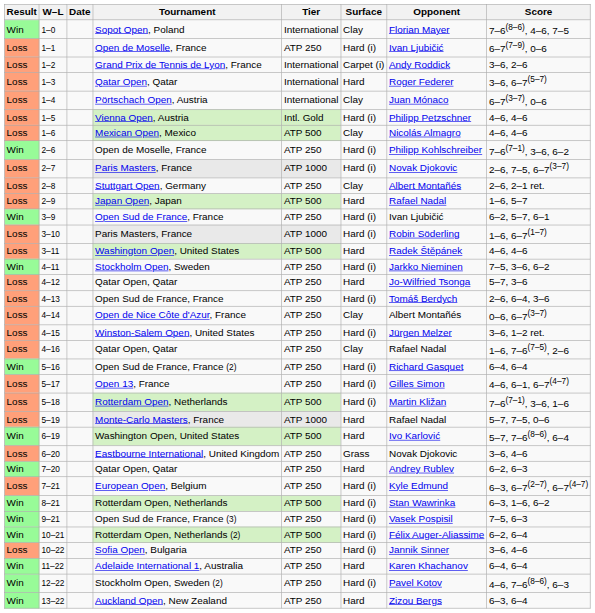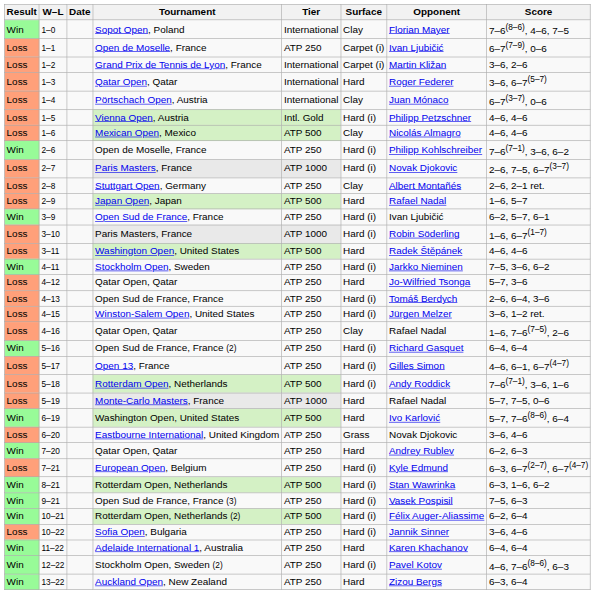 <table class="sortable wikitable nowrap">
 <tr>
 <th>Result</th>
 <th class=unsortable>W–L</th>
 <th>Date</th>
 <th>Tournament</th>
 <th>Tier</th>
 <th>Surface</th>
 <th>Opponent</th>
 <th class="unsortable">Score</th>
 </tr>
 <tr>
 <td bgcolor=98FB98>Win</td>
 <td><small>1–0</small></td>
 <td><a href='#'></a></td>
 <td><a href='#'>Sopot Open</a>, Poland</td>
 <td>International</td>
 <td>Clay</td>
 <td> <a href='#'>Florian Mayer</a></td>
 <td>7–6<sup>(8–6)</sup>, 4–6, 7–5</td>
 </tr>
 <tr>
 <td bgcolor=FFA07A>Loss</td>
 <td><small>1–1</small></td>
 <td><a href='#'></a></td>
 <td><a href='#'>Open de Moselle</a>, France</td>
 <td>ATP 250</td>
-<td>Hard (i)</td>
+<td>Carpet (i)</td>
 <td> <a href='#'>Ivan Ljubičić</a></td>
 <td>6–7<sup>(7–9)</sup>, 0–6</td>
 </tr>
 <tr>
 <td bgcolor=FFA07A>Loss</td>
 <td><small>1–2</small></td>
 <td><a href='#'></a></td>
 <td><a href='#'>Grand Prix de Tennis de Lyon</a>, France</td>
 <td>International</td>
 <td>Carpet (i)</td>
-<td> <a href='#'>Andy Roddick</a></td>
+<td> <a href='#'>Martin Kližan</a></td>
 <td>3–6, 2–6</td>
 </tr>
 <tr>
 <td bgcolor=FFA07A>Loss</td>
 <td><small>1–3</small></td>
 <td><a href='#'></a></td>
 <td><a href='#'>Qatar Open</a>, Qatar</td>
 <td>International</td>
 <td>Hard</td>
 <td> <a href='#'>Roger Federer</a></td>
 <td>3–6, 6–7<sup>(5–7)</sup></td>
 </tr>
 <tr>
 <td bgcolor=FFA07A>Loss</td>
 <td><small>1–4</small></td>
 <td><a href='#'></a></td>
 <td><a href='#'>Pörtschach Open</a>, Austria</td>
 <td>International</td>
 <td>Clay</td>
 <td> <a href='#'>Juan Mónaco</a></td>
 <td>6–7<sup>(3–7)</sup>, 0–6</td>
 </tr>
 <tr>
 <td bgcolor=FFA07A>Loss</td>
 <td><small>1–5</small></td>
 <td><a href='#'></a></td>
 <td style="background:#D4F1C5;"><a href='#'>Vienna Open</a>, Austria</td>
 <td style="background:#D4F1C5;">Intl. Gold</td>
 <td>Hard (i)</td>
 <td> <a href='#'>Philipp Petzschner</a></td>
 <td>4–6, 4–6</td>
 </tr>
 <tr>
 <td bgcolor=FFA07A>Loss</td>
 <td><small>1–6</small></td>
 <td><a href='#'></a></td>
 <td style="background:#D4F1C5;"><a href='#'>Mexican Open</a>, Mexico</td>
 <td style="background:#D4F1C5;">ATP 500</td>
 <td>Clay</td>
 <td> <a href='#'>Nicolás Almagro</a></td>
 <td>4–6, 4–6</td>
 </tr>
 <tr>
 <td bgcolor=98FB98>Win</td>
 <td><small>2–6</small></td>
 <td><a href='#'></a></td>
 <td>Open de Moselle, France</td>
 <td>ATP 250</td>
 <td>Hard (i)</td>
 <td> <a href='#'>Philipp Kohlschreiber</a></td>
 <td>7–6<sup>(7–1)</sup>, 3–6, 6–2</td>
 </tr>
 <tr>
 <td bgcolor=FFA07A>Loss</td>
 <td><small>2–7</small></td>
 <td><a href='#'></a></td>
 <td style="background:#E9E9E9;"><a href='#'>Paris Masters</a>, France</td>
 <td style="background:#E9E9E9;">ATP 1000</td>
 <td>Hard (i)</td>
 <td> <a href='#'>Novak Djokovic</a></td>
 <td>2–6, 7–5, 6–7<sup>(3–7)</sup></td>
 </tr>
 <tr>
 <td bgcolor=FFA07A>Loss</td>
 <td><small>2–8</small></td>
 <td><a href='#'></a></td>
 <td><a href='#'>Stuttgart Open</a>, Germany</td>
 <td>ATP 250</td>
 <td>Clay</td>
 <td> <a href='#'>Albert Montañés</a></td>
 <td>2–6, 2–1 ret.</td>
 </tr>
 <tr>
 <td bgcolor=FFA07A>Loss</td>
 <td><small>2–9</small></td>
 <td><a href='#'></a></td>
 <td style="background:#D4F1C5;"><a href='#'>Japan Open</a>, Japan</td>
 <td style="background:#D4F1C5;">ATP 500</td>
 <td>Hard</td>
 <td> <a href='#'>Rafael Nadal</a></td>
 <td>1–6, 5–7</td>
 </tr>
 <tr>
 <td bgcolor=98FB98>Win</td>
 <td><small>3–9</small></td>
 <td><a href='#'></a></td>
 <td><a href='#'>Open Sud de France</a>, France</td>
 <td>ATP 250</td>
 <td>Hard (i)</td>
 <td> Ivan Ljubičić</td>
 <td>6–2, 5–7, 6–1</td>
 </tr>
 <tr>
 <td bgcolor=FFA07A>Loss</td>
 <td><small>3–10</small></td>
 <td><a href='#'></a></td>
 <td style="background:#E9E9E9;">Paris Masters, France</td>
 <td style="background:#E9E9E9;">ATP 1000</td>
 <td>Hard (i)</td>
 <td> <a href='#'>Robin Söderling</a></td>
 <td>1–6, 6–7<sup>(1–7)</sup></td>
 </tr>
 <tr>
 <td bgcolor=FFA07A>Loss</td>
 <td><small>3–11</small></td>
 <td><a href='#'></a></td>
 <td style="background:#D4F1C5;"><a href='#'>Washington Open</a>, United States</td>
 <td style="background:#D4F1C5;">ATP 500</td>
 <td>Hard</td>
 <td> <a href='#'>Radek Štěpánek</a></td>
 <td>4–6, 4–6</td>
 </tr>
 <tr>
 <td bgcolor=98FB98>Win</td>
 <td><small>4–11</small></td>
 <td><a href='#'></a></td>
 <td><a href='#'>Stockholm Open</a>, Sweden</td>
 <td>ATP 250</td>
 <td>Hard (i)</td>
 <td> <a href='#'>Jarkko Nieminen</a></td>
 <td>7–5, 3–6, 6–2</td>
 </tr>
 <tr>
 <td bgcolor=FFA07A>Loss</td>
 <td><small>4–12</small></td>
 <td><a href='#'></a></td>
 <td>Qatar Open, Qatar</td>
 <td>ATP 250</td>
 <td>Hard</td>
 <td> <a href='#'>Jo-Wilfried Tsonga</a></td>
 <td>5–7, 3–6</td>
 </tr>
 <tr>
 <td bgcolor=FFA07A>Loss</td>
 <td><small>4–13</small></td>
 <td><a href='#'></a></td>
 <td>Open Sud de France, France</td>
 <td>ATP 250</td>
 <td>Hard (i)</td>
 <td> <a href='#'>Tomáš Berdych</a></td>
 <td>2–6, 6–4, 3–6</td>
 </tr>
 <tr>
 <td bgcolor=FFA07A>Loss</td>
-<td><small>4–14</small></td>
-<td><a href='#'></a></td>
-<td><a href='#'>Open de Nice Côte d'Azur</a>, France</td>
-<td>ATP 250</td>
-<td>Clay</td>
-<td> Albert Montañés</td>
-<td>0–6, 6–7<sup>(3–7)</sup></td>
-</tr>
-<tr>
-<td bgcolor=FFA07A>Loss</td>
 <td><small>4–15</small></td>
 <td><a href='#'></a></td>
 <td><a href='#'>Winston-Salem Open</a>, United States</td>
 <td>ATP 250</td>
 <td>Hard (i)</td>
 <td> <a href='#'>Jürgen Melzer</a></td>
 <td>3–6, 1–2 ret.</td>
 </tr>
 <tr>
 <td bgcolor=FFA07A>Loss</td>
 <td><small>4–16</small></td>
 <td><a href='#'></a></td>
 <td>Qatar Open, Qatar</td>
 <td>ATP 250</td>
 <td>Clay</td>
 <td> Rafael Nadal</td>
 <td>1–6, 7–6<sup>(7–5)</sup>, 2–6</td>
 </tr>
 <tr>
 <td bgcolor=98FB98>Win</td>
 <td><small>5–16</small></td>
 <td><a href='#'></a></td>
 <td>Open Sud de France, France <small>(2)</small></td>
 <td>ATP 250</td>
 <td>Hard (i)</td>
 <td> <a href='#'>Richard Gasquet</a></td>
 <td>6–4, 6–4</td>
 </tr>
 <tr>
 <td bgcolor=FFA07A>Loss</td>
 <td><small>5–17</small></td>
 <td><a href='#'></a></td>
 <td><a href='#'>Open 13</a>, France</td>
 <td>ATP 250</td>
 <td>Hard (i)</td>
 <td> <a href='#'>Gilles Simon</a></td>
 <td>4–6, 6–1, 6–7<sup>(4–7)</sup></td>
 </tr>
 <tr>
 <td bgcolor=FFA07A>Loss</td>
 <td><small>5–18</small></td>
 <td><a href='#'></a></td>
 <td style="background:#D4F1C5;"><a href='#'>Rotterdam Open</a>, Netherlands</td>
 <td style="background:#D4F1C5;">ATP 500</td>
 <td>Hard (i)</td>
-<td> <a href='#'>Martin Kližan</a></td>
+<td> <a href='#'>Andy Roddick</a></td>
 <td>7–6<sup>(7–1)</sup>, 3–6, 1–6</td>
 </tr>
 <tr>
 <td bgcolor=FFA07A>Loss</td>
 <td><small>5–19</small></td>
 <td><a href='#'></a></td>
 <td style="background:#E9E9E9;"><a href='#'>Monte-Carlo Masters</a>, France</td>
 <td style="background:#E9E9E9;">ATP 1000</td>
 <td>Hard</td>
 <td> Rafael Nadal</td>
 <td>5–7, 7–5, 0–6</td>
 </tr>
 <tr>
 <td bgcolor=98FB98>Win</td>
 <td><small>6–19</small></td>
 <td><a href='#'></a></td>
 <td style="background:#D4F1C5;">Washington Open, United States</td>
 <td style="background:#D4F1C5;">ATP 500</td>
 <td>Hard</td>
 <td> <a href='#'>Ivo Karlović</a></td>
 <td>5–7, 7–6<sup>(8–6)</sup>, 6–4</td>
 </tr>
 <tr>
 <td bgcolor=FFA07A>Loss</td>
 <td><small>6–20</small></td>
 <td><a href='#'></a></td>
 <td><a href='#'>Eastbourne International</a>, United Kingdom</td>
 <td>ATP 250</td>
 <td>Grass</td>
 <td> Novak Djokovic</td>
 <td>3–6, 4–6</td>
 </tr>
 <tr>
 <td bgcolor=98FB98>Win</td>
 <td><small>7–20</small></td>
 <td><a href='#'></a></td>
 <td>Qatar Open, Qatar</td>
 <td>ATP 250</td>
 <td>Hard</td>
 <td> <a href='#'>Andrey Rublev</a></td>
 <td>6–2, 6–3</td>
 </tr>
 <tr>
 <td bgcolor=FFA07A>Loss</td>
 <td><small>7–21</small></td>
 <td><a href='#'></a></td>
 <td><a href='#'>European Open</a>, Belgium</td>
 <td>ATP 250</td>
 <td>Hard (i)</td>
 <td> <a href='#'>Kyle Edmund</a></td>
 <td>6–3, 6–7<sup>(2–7)</sup>, 6–7<sup>(4–7)</sup></td>
 </tr>
 <tr>
 <td bgcolor=98FB98>Win</td>
 <td><small>8–21</small></td>
 <td><a href='#'></a></td>
 <td style="background:#D4F1C5;">Rotterdam Open, Netherlands</td>
 <td style="background:#D4F1C5;">ATP 500</td>
 <td>Hard (i)</td>
 <td> <a href='#'>Stan Wawrinka</a></td>
 <td>6–3, 1–6, 6–2</td>
 </tr>
 <tr>
 <td bgcolor=98FB98>Win</td>
 <td><small>9–21</small></td>
 <td><a href='#'></a></td>
 <td>Open Sud de France, France <small>(3)</small></td>
 <td>ATP 250</td>
 <td>Hard (i)</td>
 <td> <a href='#'>Vasek Pospisil</a></td>
 <td>7–5, 6–3</td>
 </tr>
 <tr>
 <td bgcolor=98FB98>Win</td>
 <td><small>10–21</small></td>
 <td><a href='#'></a></td>
 <td style="background:#D4F1C5;">Rotterdam Open, Netherlands <small>(2)</small></td>
 <td style="background:#D4F1C5;">ATP 500</td>
 <td>Hard (i)</td>
 <td> <a href='#'>Félix Auger-Aliassime</a></td>
 <td>6–2, 6–4</td>
 </tr>
 <tr>
 <td bgcolor=FFA07A>Loss</td>
 <td><small>10–22</small></td>
 <td><a href='#'></a></td>
 <td><a href='#'>Sofia Open</a>, Bulgaria</td>
 <td>ATP 250</td>
 <td>Hard (i)</td>
 <td> <a href='#'>Jannik Sinner</a></td>
 <td>3–6, 4–6</td>
 </tr>
 <tr>
 <td bgcolor=98FB98>Win</td>
 <td><small>11–22</small></td>
 <td><a href='#'></a></td>
 <td><a href='#'>Adelaide International 1</a>, Australia</td>
 <td>ATP 250</td>
 <td>Hard</td>
 <td> <a href='#'>Karen Khachanov</a></td>
 <td>6–4, 6–4</td>
 </tr>
 <tr>
 <td bgcolor=98FB98>Win</td>
 <td><small>12–22</small></td>
 <td><a href='#'></a></td>
 <td>Stockholm Open, Sweden <small>(2)</small></td>
 <td>ATP 250</td>
 <td>Hard (i)</td>
 <td> <a href='#'>Pavel Kotov</a></td>
 <td>4–6, 7–6<sup>(8–6)</sup>, 6–3</td>
 </tr>
 <tr>
 <td bgcolor=98FB98>Win</td>
 <td><small>13–22</small></td>
 <td><a href='#'></a></td>
 <td><a href='#'>Auckland Open</a>, New Zealand</td>
 <td>ATP 250</td>
 <td>Hard</td>
 <td> <a href='#'>Zizou Bergs</a></td>
 <td>6–3, 6–4</td>
 </tr>
 </table>
